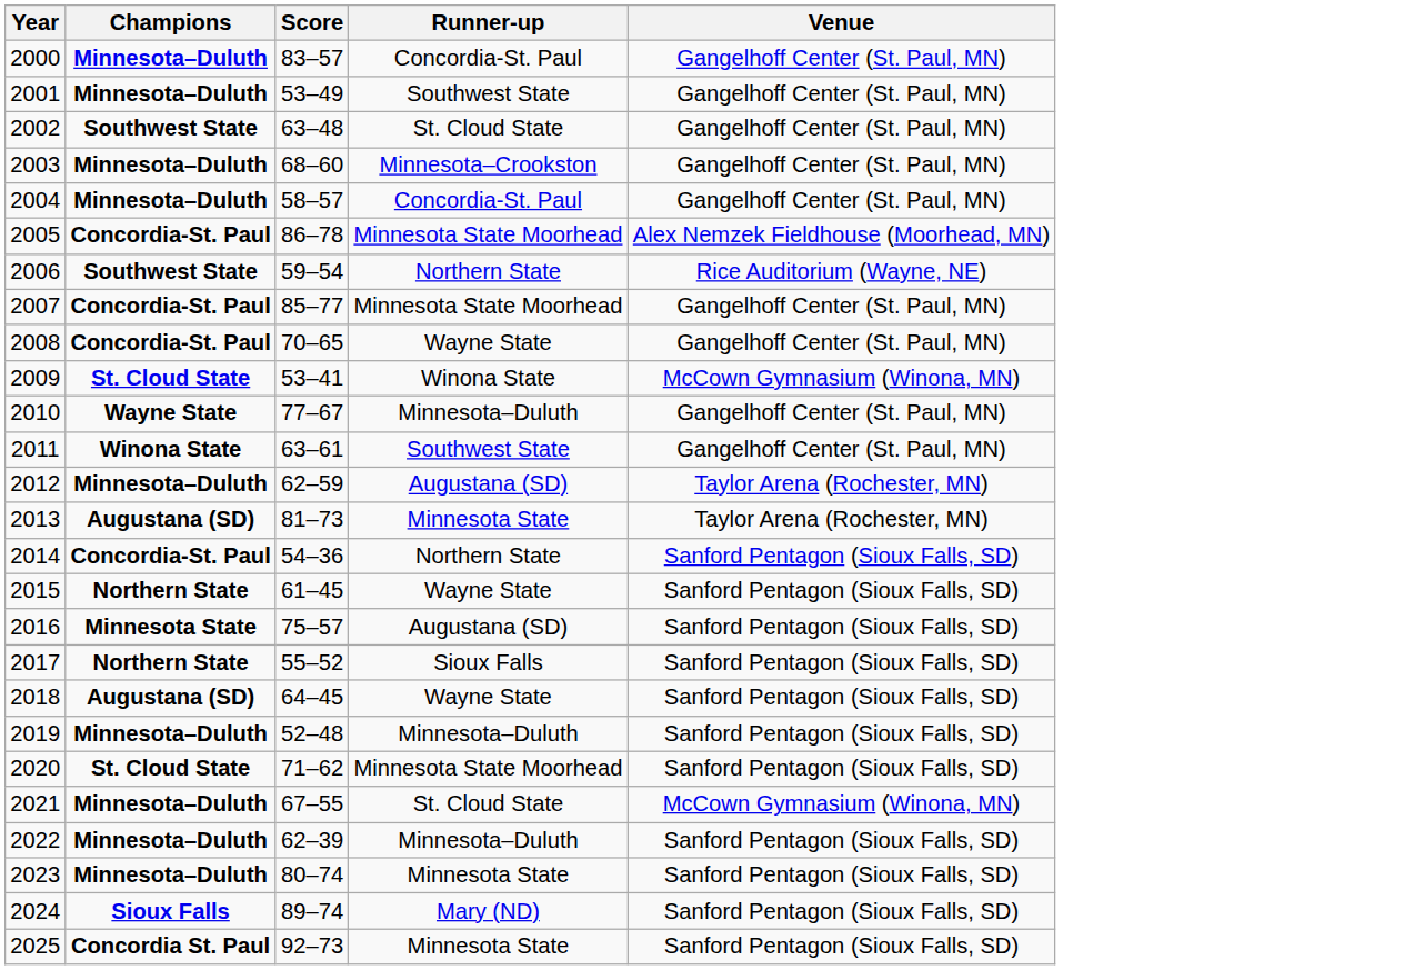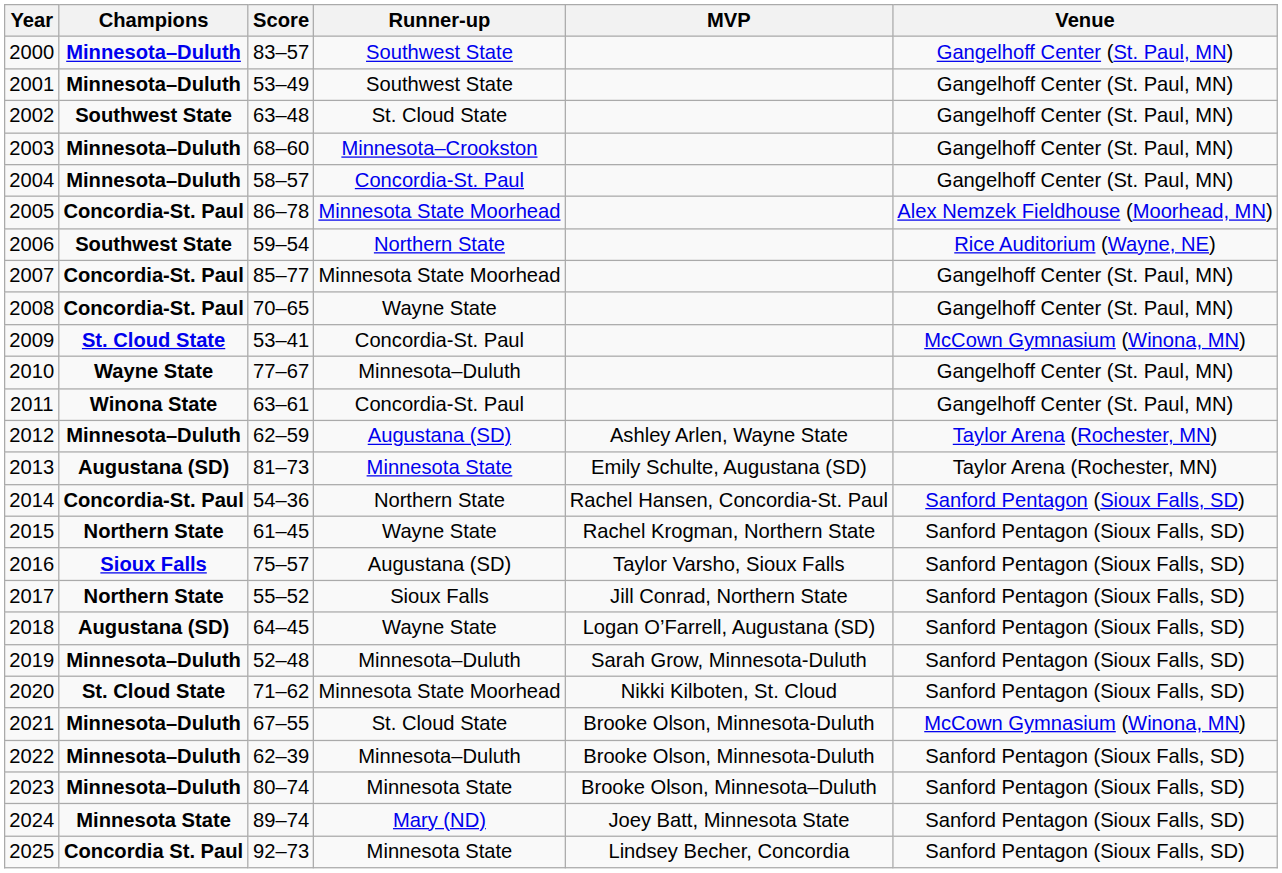 <table class="wikitable sortable">
 <tr>
 <th>Year</th>
 <th>Champions</th>
 <th>Score</th>
 <th>Runner-up</th>
+<th>MVP</th>
 <th>Venue</th>
 </tr>
 <tr align=center>
 <td>2000</td>
 <td><strong><a href='#'>Minnesota–Duluth</a></strong></td>
 <td>83–57</td>
-<td>Concordia-St. Paul</td>
+<td><a href='#'>Southwest State</a></td>
+<td></td>
 <td><a href='#'>Gangelhoff Center</a> (<a href='#'>St. Paul, MN</a>)</td>
 </tr>
 <tr align=center>
 <td>2001</td>
 <td><strong>Minnesota–Duluth</strong></td>
 <td>53–49</td>
 <td>Southwest State</td>
+<td></td>
 <td>Gangelhoff Center (St. Paul, MN)</td>
 </tr>
 <tr align=center>
 <td>2002</td>
 <td><strong>Southwest State</strong></td>
 <td>63–48</td>
 <td>St. Cloud State</td>
+<td></td>
 <td>Gangelhoff Center (St. Paul, MN)</td>
 </tr>
 <tr align=center>
 <td>2003</td>
 <td><strong>Minnesota–Duluth</strong></td>
 <td>68–60</td>
 <td><a href='#'>Minnesota–Crookston</a></td>
+<td></td>
 <td>Gangelhoff Center (St. Paul, MN)</td>
 </tr>
 <tr align=center>
 <td>2004</td>
 <td><strong>Minnesota–Duluth</strong></td>
 <td>58–57</td>
 <td><a href='#'>Concordia-St. Paul</a></td>
+<td></td>
 <td>Gangelhoff Center (St. Paul, MN)</td>
 </tr>
 <tr align=center>
 <td>2005</td>
 <td><strong>Concordia-St. Paul</strong></td>
 <td>86–78</td>
 <td><a href='#'>Minnesota State Moorhead</a></td>
+<td></td>
 <td><a href='#'>Alex Nemzek Fieldhouse</a> (<a href='#'>Moorhead, MN</a>)</td>
 </tr>
 <tr align=center>
 <td>2006</td>
 <td><strong>Southwest State</strong></td>
 <td>59–54</td>
 <td><a href='#'>Northern State</a></td>
+<td></td>
 <td><a href='#'>Rice Auditorium</a> (<a href='#'>Wayne, NE</a>)</td>
 </tr>
 <tr align=center>
 <td>2007</td>
 <td><strong>Concordia-St. Paul</strong></td>
 <td>85–77</td>
 <td>Minnesota State Moorhead</td>
+<td></td>
 <td>Gangelhoff Center (St. Paul, MN)</td>
 </tr>
 <tr align=center>
 <td>2008</td>
 <td><strong>Concordia-St. Paul</strong></td>
 <td>70–65</td>
 <td>Wayne State</td>
+<td></td>
 <td>Gangelhoff Center (St. Paul, MN)</td>
 </tr>
 <tr align=center>
 <td>2009</td>
 <td><strong><a href='#'>St. Cloud State</a></strong></td>
 <td>53–41</td>
-<td>Winona State</td>
+<td>Concordia-St. Paul</td>
+<td></td>
 <td><a href='#'>McCown Gymnasium</a> (<a href='#'>Winona, MN</a>)</td>
 </tr>
 <tr align=center>
 <td>2010</td>
 <td><strong>Wayne State</strong></td>
 <td>77–67</td>
 <td>Minnesota–Duluth</td>
+<td></td>
 <td>Gangelhoff Center (St. Paul, MN)</td>
 </tr>
 <tr align=center>
 <td>2011</td>
 <td><strong>Winona State</strong></td>
 <td>63–61</td>
-<td><a href='#'>Southwest State</a></td>
+<td>Concordia-St. Paul</td>
+<td></td>
 <td>Gangelhoff Center (St. Paul, MN)</td>
 </tr>
 <tr align=center>
 <td>2012</td>
 <td><strong>Minnesota–Duluth</strong></td>
 <td>62–59</td>
 <td><a href='#'>Augustana (SD)</a></td>
+<td>Ashley Arlen, Wayne State</td>
 <td><a href='#'>Taylor Arena</a> (<a href='#'>Rochester, MN</a>)</td>
 </tr>
 <tr align=center>
 <td>2013</td>
 <td><strong>Augustana (SD)</strong></td>
 <td>81–73</td>
 <td><a href='#'>Minnesota State</a></td>
+<td>Emily Schulte, Augustana (SD)</td>
 <td>Taylor Arena (Rochester, MN)</td>
 </tr>
 <tr align=center>
 <td>2014</td>
 <td><strong>Concordia-St. Paul</strong></td>
 <td>54–36</td>
 <td>Northern State</td>
+<td>Rachel Hansen, Concordia-St. Paul</td>
 <td><a href='#'>Sanford Pentagon</a> (<a href='#'>Sioux Falls, SD</a>)</td>
 </tr>
 <tr align=center>
 <td>2015</td>
 <td><strong>Northern State</strong></td>
 <td>61–45</td>
 <td>Wayne State</td>
+<td>Rachel Krogman, Northern State</td>
 <td>Sanford Pentagon (Sioux Falls, SD)</td>
 </tr>
 <tr align=center>
 <td>2016</td>
-<td><strong>Minnesota State</strong></td>
+<td><strong><a href='#'>Sioux Falls</a></strong></td>
 <td>75–57</td>
 <td>Augustana (SD)</td>
+<td>Taylor Varsho, Sioux Falls</td>
 <td>Sanford Pentagon (Sioux Falls, SD)</td>
 </tr>
 <tr align=center>
 <td>2017</td>
 <td><strong>Northern State</strong></td>
 <td>55–52</td>
 <td>Sioux Falls</td>
+<td>Jill Conrad, Northern State</td>
 <td>Sanford Pentagon (Sioux Falls, SD)</td>
 </tr>
 <tr align=center>
 <td>2018</td>
 <td><strong>Augustana (SD)</strong></td>
 <td>64–45</td>
 <td>Wayne State</td>
+<td>Logan O’Farrell, Augustana (SD)</td>
 <td>Sanford Pentagon (Sioux Falls, SD)</td>
 </tr>
 <tr align=center>
 <td>2019</td>
 <td><strong>Minnesota–Duluth</strong></td>
 <td>52–48</td>
 <td>Minnesota–Duluth</td>
+<td>Sarah Grow, Minnesota-Duluth</td>
 <td>Sanford Pentagon (Sioux Falls, SD)</td>
 </tr>
 <tr align=center>
 <td>2020</td>
 <td><strong>St. Cloud State</strong></td>
 <td>71–62</td>
 <td>Minnesota State Moorhead</td>
+<td>Nikki Kilboten, St. Cloud</td>
 <td>Sanford Pentagon (Sioux Falls, SD)</td>
 </tr>
 <tr align=center>
 <td>2021</td>
 <td><strong>Minnesota–Duluth</strong></td>
 <td>67–55</td>
 <td>St. Cloud State</td>
+<td>Brooke Olson, Minnesota-Duluth</td>
 <td><a href='#'>McCown Gymnasium</a> (<a href='#'>Winona, MN</a>)</td>
 </tr>
 <tr align=center>
 <td>2022</td>
 <td><strong>Minnesota–Duluth</strong></td>
 <td>62–39</td>
 <td>Minnesota–Duluth</td>
+<td>Brooke Olson, Minnesota-Duluth</td>
 <td>Sanford Pentagon (Sioux Falls, SD)</td>
 </tr>
 <tr align=center>
 <td>2023</td>
 <td><strong>Minnesota–Duluth</strong></td>
 <td>80–74</td>
 <td>Minnesota State</td>
+<td>Brooke Olson, Minnesota–Duluth</td>
 <td>Sanford Pentagon (Sioux Falls, SD)</td>
 </tr>
 <tr align=center>
 <td>2024</td>
-<td><strong><a href='#'>Sioux Falls</a></strong></td>
+<td><strong>Minnesota State</strong></td>
 <td>89–74</td>
 <td><a href='#'>Mary (ND)</a></td>
+<td>Joey Batt, Minnesota State</td>
 <td>Sanford Pentagon (Sioux Falls, SD)</td>
 </tr>
 <tr align=center>
 <td>2025</td>
 <td><strong>Concordia St. Paul</strong></td>
 <td>92–73</td>
 <td>Minnesota State</td>
+<td>Lindsey Becher, Concordia</td>
 <td>Sanford Pentagon (Sioux Falls, SD)</td>
 </tr>
 </table>
